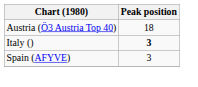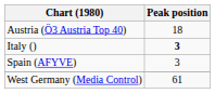 <table class="wikitable sortable">
 <tr>
 <th align="left">Chart (1980)</th>
 <th align="left">Peak position</th>
 </tr>
 <tr>
 <td align="left">Austria (<a href='#'>Ö3 Austria Top 40</a>)</td>
 <td align="center">18</td>
 </tr>
 <tr>
 <td align="left">Italy ()</td>
 <td align="center"><strong>3</strong></td>
 </tr>
 <tr>
 <td align="left">Spain (<a href='#'>AFYVE</a>)</td>
 <td align="center">3</td>
 </tr>
 <tr>
 </tr>
+<tr>
+<td align="left">West Germany (<a href='#'>Media Control</a>)</td>
+<td align="center">61</td>
+</tr>
 </table>
